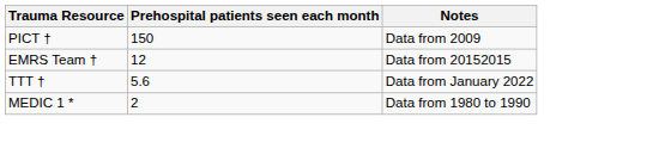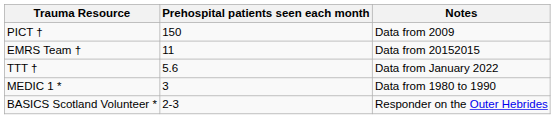 <table class="wikitable mw-collapsible">
 <tr>
 <th>Trauma Resource</th>
 <th>Prehospital patients seen each month</th>
 <th>Notes</th>
 </tr>
 <tr>
 <td>PICT †</td>
 <td>150</td>
 <td>Data from 2009</td>
 </tr>
 <tr>
 <td>EMRS Team †</td>
-<td>12</td>
+<td>11</td>
 <td>Data from 20152015</td>
 </tr>
 <tr>
 <td>TTT †</td>
 <td>5.6</td>
 <td>Data from January 2022</td>
 </tr>
 <tr>
 <td>MEDIC 1 *</td>
-<td>2</td>
+<td>3</td>
 <td>Data from 1980 to 1990</td>
 </tr>
+<tr>
+<td>BASICS Scotland Volunteer *</td>
+<td>2-3</td>
+<td>Responder on the <a href='#'>Outer Hebrides</a></td>
+</tr>
 </table>
